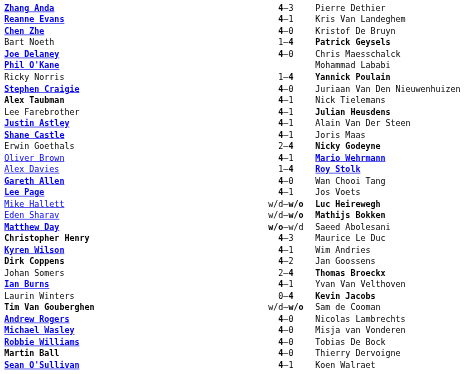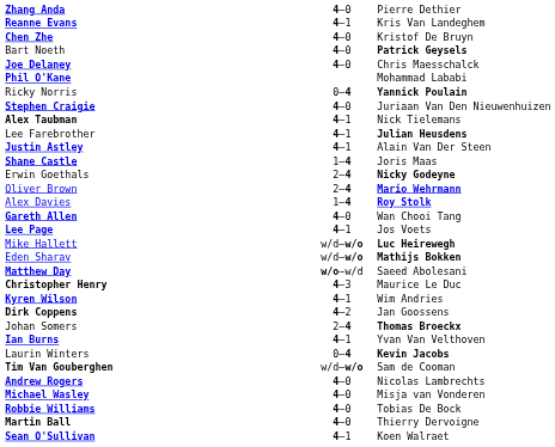 <table width="100%" cellspacing="1">
 <tr>
 <th width=45%></th>
 <th width=10%></th>
 <th width=45%></th>
 </tr>
 <tr>
 <td> <strong><a href='#'>Zhang Anda</a></strong></td>
-<td align="center"><strong>4</strong>–3</td>
+<td align="center"><strong>4</strong>–0</td>
 <td> Pierre Dethier</td>
 </tr>
 <tr>
 <td> <strong><a href='#'>Reanne Evans</a></strong></td>
 <td align="center"><strong>4</strong>–1</td>
 <td> Kris Van Landeghem</td>
 </tr>
 <tr>
 <td> <strong><a href='#'>Chen Zhe</a></strong></td>
 <td align="center"><strong>4</strong>–0</td>
 <td> Kristof De Bruyn</td>
 </tr>
 <tr>
 <td> Bart Noeth</td>
-<td align="center">1–<strong>4</strong></td>
+<td align="center"><strong>4</strong>–0</td>
 <td> <strong>Patrick Geysels</strong></td>
 </tr>
 <tr>
 <td> <strong><a href='#'>Joe Delaney</a></strong></td>
 <td align="center"><strong>4</strong>–0</td>
 <td> Chris Maesschalck</td>
 </tr>
 <tr>
 <td> <strong><a href='#'>Phil O'Kane</a></strong></td>
 <td align="center"></td>
 <td> Mohammad Lababi</td>
 </tr>
 <tr>
 <td> Ricky Norris</td>
-<td align="center">1–<strong>4</strong></td>
+<td align="center">0–<strong>4</strong></td>
 <td> <strong>Yannick Poulain</strong></td>
 </tr>
 <tr>
 <td> <strong><a href='#'>Stephen Craigie</a></strong></td>
 <td align="center"><strong>4</strong>–0</td>
 <td> Juriaan Van Den Nieuwenhuizen</td>
 </tr>
 <tr>
 <td> <strong>Alex Taubman</strong></td>
 <td align="center"><strong>4</strong>–1</td>
 <td> Nick Tielemans</td>
 </tr>
 <tr>
 <td> Lee Farebrother</td>
 <td align="center"><strong>4</strong>–1</td>
 <td> <strong>Julian Heusdens</strong></td>
 </tr>
 <tr>
 <td> <strong><a href='#'>Justin Astley</a></strong></td>
 <td align="center"><strong>4</strong>–1</td>
 <td> Alain Van Der Steen</td>
 </tr>
 <tr>
 <td> <strong><a href='#'>Shane Castle</a></strong></td>
-<td align="center"><strong>4</strong>–1</td>
+<td align="center">1–<strong>4</strong></td>
 <td> Joris Maas</td>
 </tr>
 <tr>
 <td> Erwin Goethals</td>
 <td align="center">2–<strong>4</strong></td>
 <td> <strong>Nicky Godeyne</strong></td>
 </tr>
 <tr>
 <td> <a href='#'>Oliver Brown</a></td>
-<td align="center"><strong>4</strong>–1</td>
+<td align="center">2–<strong>4</strong></td>
 <td> <strong><a href='#'>Mario Wehrmann</a></strong></td>
 </tr>
 <tr>
 <td> <a href='#'>Alex Davies</a></td>
 <td align="center">1–<strong>4</strong></td>
 <td> <strong><a href='#'>Roy Stolk</a></strong></td>
 </tr>
 <tr>
 <td> <strong><a href='#'>Gareth Allen</a></strong></td>
 <td align="center"><strong>4</strong>–0</td>
 <td> Wan Chooi Tang</td>
 </tr>
 <tr>
 <td> <strong><a href='#'>Lee Page</a></strong></td>
 <td align="center"><strong>4</strong>–1</td>
 <td> Jos Voets</td>
 </tr>
 <tr>
 <td> <a href='#'>Mike Hallett</a></td>
 <td align="center">w/d–<strong>w/o</strong></td>
 <td> <strong>Luc Heirewegh</strong></td>
 </tr>
 <tr>
 <td> <a href='#'>Eden Sharav</a></td>
 <td align="center">w/d–<strong>w/o</strong></td>
 <td> <strong>Mathijs Bokken</strong></td>
 </tr>
 <tr>
 <td> <strong><a href='#'>Matthew Day</a></strong></td>
 <td align="center"><strong>w/o</strong>–w/d</td>
 <td> Saeed Abolesani</td>
 </tr>
 <tr>
 <td> <strong>Christopher Henry</strong></td>
 <td align="center"><strong>4</strong>–3</td>
 <td> Maurice Le Duc</td>
 </tr>
 <tr>
 <td> <strong><a href='#'>Kyren Wilson</a></strong></td>
 <td align="center"><strong>4</strong>–1</td>
 <td> Wim Andries</td>
 </tr>
 <tr>
 <td> <strong>Dirk Coppens</strong></td>
 <td align="center"><strong>4</strong>–2</td>
 <td> Jan Goossens</td>
 </tr>
 <tr>
 <td> Johan Somers</td>
 <td align="center">2–<strong>4</strong></td>
 <td> <strong>Thomas Broeckx</strong></td>
 </tr>
 <tr>
 <td> <strong><a href='#'>Ian Burns</a></strong></td>
 <td align="center"><strong>4</strong>–1</td>
 <td> Yvan Van Velthoven</td>
 </tr>
 <tr>
 <td> Laurin Winters</td>
 <td align="center">0–<strong>4</strong></td>
 <td> <strong>Kevin Jacobs</strong></td>
 </tr>
 <tr>
 <td> <strong>Tim Van Gouberghen</strong></td>
 <td align="center">w/d–<strong>w/o</strong></td>
 <td> Sam de Cooman</td>
 </tr>
 <tr>
 <td> <strong><a href='#'>Andrew Rogers</a></strong></td>
 <td align="center"><strong>4</strong>–0</td>
 <td> Nicolas Lambrechts</td>
 </tr>
 <tr>
 <td> <strong><a href='#'>Michael Wasley</a></strong></td>
 <td align="center"><strong>4</strong>–0</td>
 <td> Misja van Vonderen</td>
 </tr>
 <tr>
 <td> <strong><a href='#'>Robbie Williams</a></strong></td>
 <td align="center"><strong>4</strong>–0</td>
 <td> Tobias De Bock</td>
 </tr>
 <tr>
 <td> <strong>Martin Ball</strong></td>
 <td align="center"><strong>4</strong>–0</td>
 <td> Thierry Dervoigne</td>
 </tr>
 <tr>
 <td> <strong><a href='#'>Sean O'Sullivan</a></strong></td>
 <td align="center"><strong>4</strong>–1</td>
 <td> Koen Walraet</td>
 </tr>
 </table>
